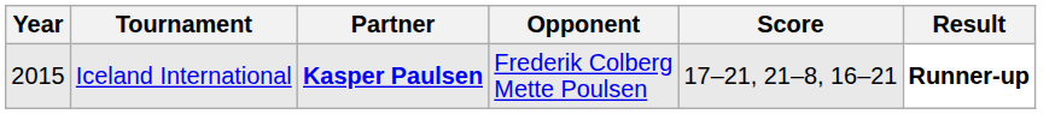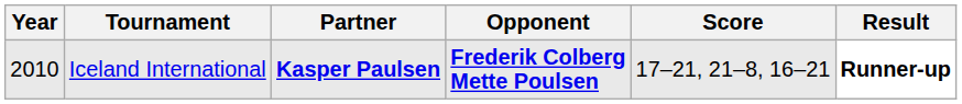 <table class="sortable wikitable" style="font-size: 90%;">
 <tr>
 <th>Year</th>
 <th>Tournament</th>
 <th>Partner</th>
 <th>Opponent</th>
 <th>Score</th>
 <th>Result</th>
 </tr>
 <tr style="background:#E9E9E9">
-<td align="center">2015</td>
+<td align="center">2010</td>
 <td align="left"><a href='#'>Iceland International</a></td>
 <td align="left"><strong> <a href='#'>Kasper Paulsen</a></strong></td>
-<td align="left"> <a href='#'>Frederik Colberg</a><br> <a href='#'>Mette Poulsen</a></td>
+<td align="left"><strong> <a href='#'>Frederik Colberg</a><br> <a href='#'>Mette Poulsen</a></strong></td>
 <td align="left">17–21, 21–8, 16–21</td>
 <td style="text-align:left; background:white"> <strong>Runner-up</strong></td>
 </tr>
 </table>
